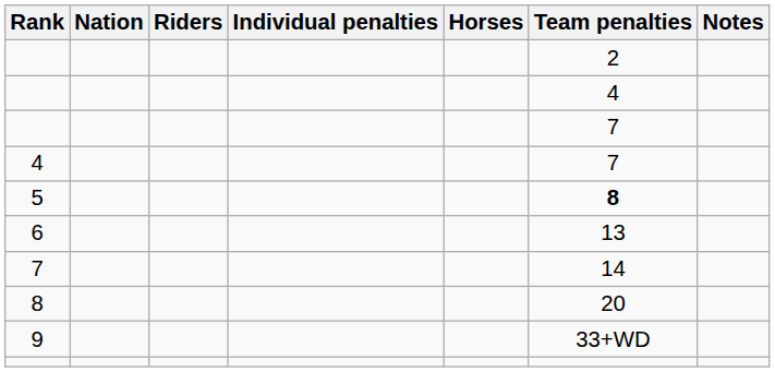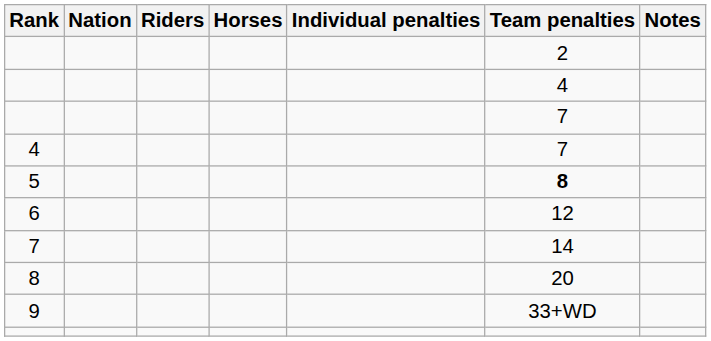 <table class="wikitable sortable" style="text-align:center">
 <tr>
 <th>Rank</th>
 <th>Nation</th>
 <th>Riders</th>
+<th>Horses</th>
 <th>Individual penalties</th>
-<th>Horses</th>
 <th>Team penalties</th>
 <th>Notes</th>
 </tr>
 <tr>
 <td></td>
 <td align="left"></td>
 <td align=left></td>
+<td align="left"></td>
 <td></td>
-<td align="left"></td>
 <td>2</td>
 <td></td>
 </tr>
 <tr>
 <td></td>
 <td align="left"></td>
 <td align=left></td>
+<td align="left"></td>
 <td></td>
-<td align="left"></td>
 <td>4</td>
 <td></td>
 </tr>
 <tr>
 <td></td>
 <td align="left"></td>
 <td align=left></td>
+<td align="left"></td>
 <td></td>
-<td align="left"></td>
 <td>7</td>
 <td></td>
 </tr>
 <tr>
 <td>4</td>
 <td align="left"></td>
 <td align=left></td>
+<td align="left"></td>
 <td></td>
-<td align="left"></td>
 <td>7</td>
 <td></td>
 </tr>
 <tr>
 <td>5</td>
 <td align="left"></td>
 <td align=left></td>
+<td align="left"></td>
 <td></td>
-<td align="left"></td>
 <td><strong>8</strong></td>
 <td></td>
 </tr>
 <tr>
 <td>6</td>
 <td align="left"></td>
 <td align=left></td>
+<td align="left"></td>
 <td></td>
-<td align="left"></td>
-<td>13</td>
+<td>12</td>
 <td></td>
 </tr>
 <tr>
 <td>7</td>
 <td align="left"></td>
 <td align=left></td>
+<td align="left"></td>
 <td></td>
-<td align="left"></td>
 <td>14</td>
 <td></td>
 </tr>
 <tr>
 <td>8</td>
 <td align="left"></td>
 <td align=left></td>
+<td align="left"></td>
 <td></td>
-<td align="left"></td>
 <td>20</td>
 <td></td>
 </tr>
 <tr>
 <td>9</td>
 <td align="left"></td>
 <td align=left></td>
+<td align="left"></td>
 <td></td>
-<td align="left"></td>
 <td>33+WD</td>
 <td></td>
 </tr>
 <tr>
 <td></td>
 <td align="left"></td>
 <td align=left></td>
+<td align="left"></td>
 <td></td>
-<td align="left"></td>
 <td></td>
 <td></td>
 </tr>
 </table>
